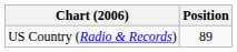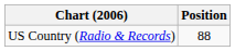 <table class="wikitable">
 <tr>
 <th>Chart (2006)</th>
 <th>Position</th>
 </tr>
 <tr>
 <td>US Country (<em><a href='#'>Radio & Records</a></em>)</td>
-<td align="center">89</td>
+<td align="center">88</td>
 </tr>
 </table>
